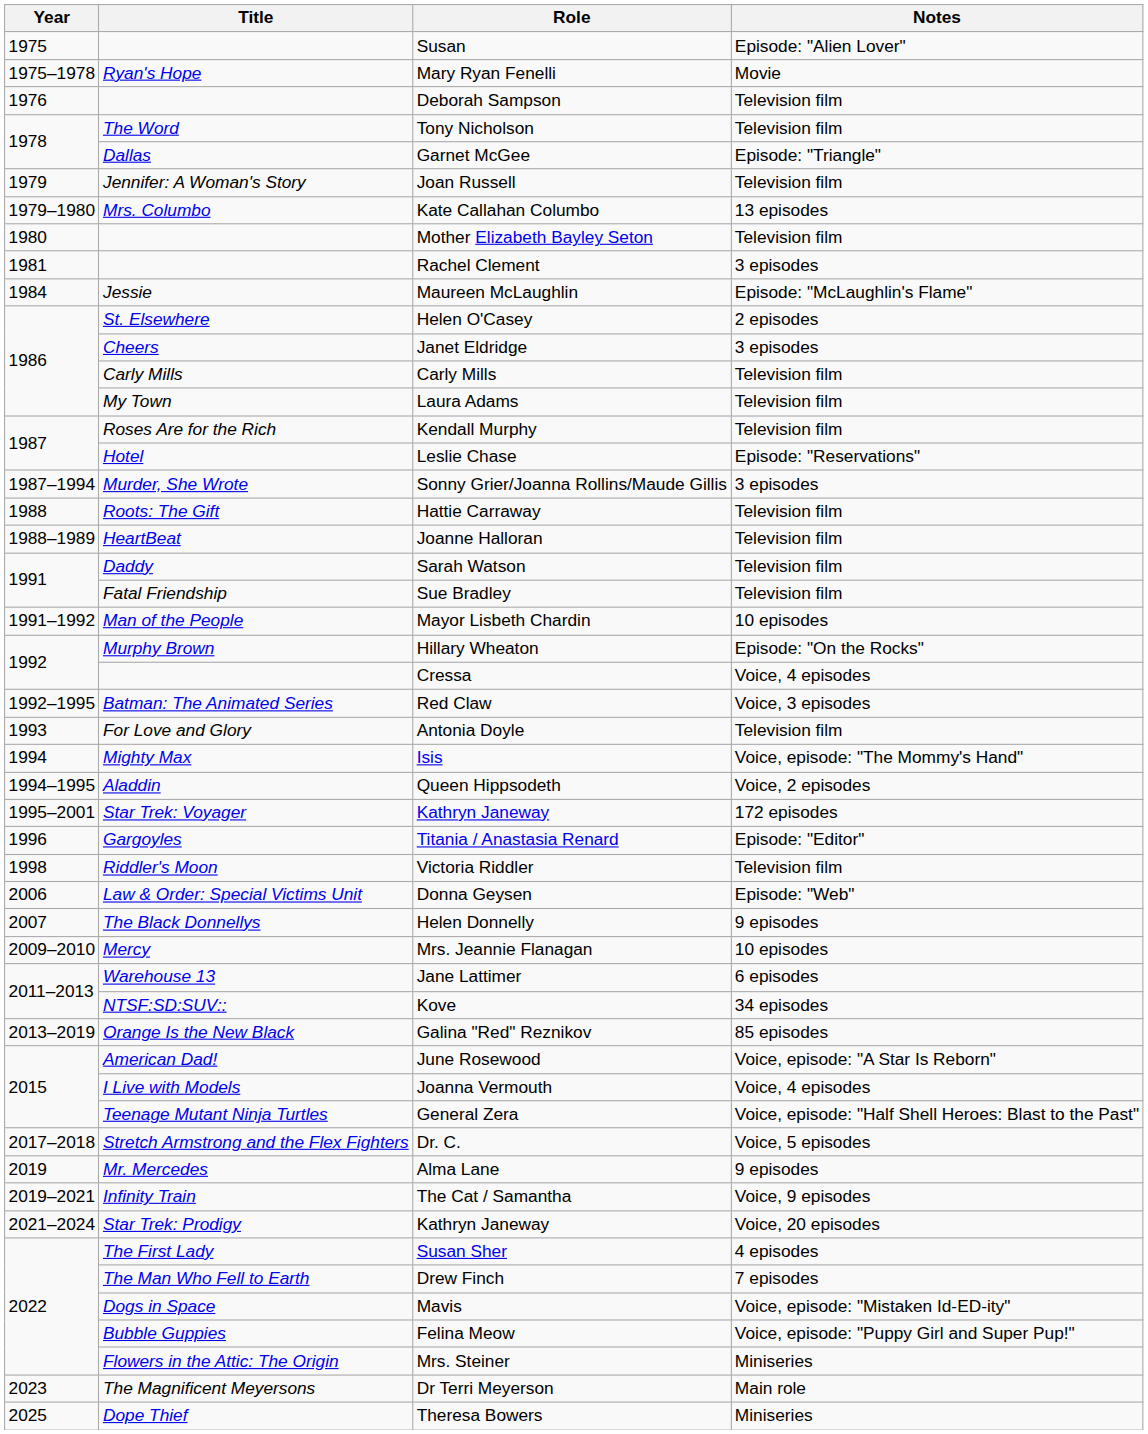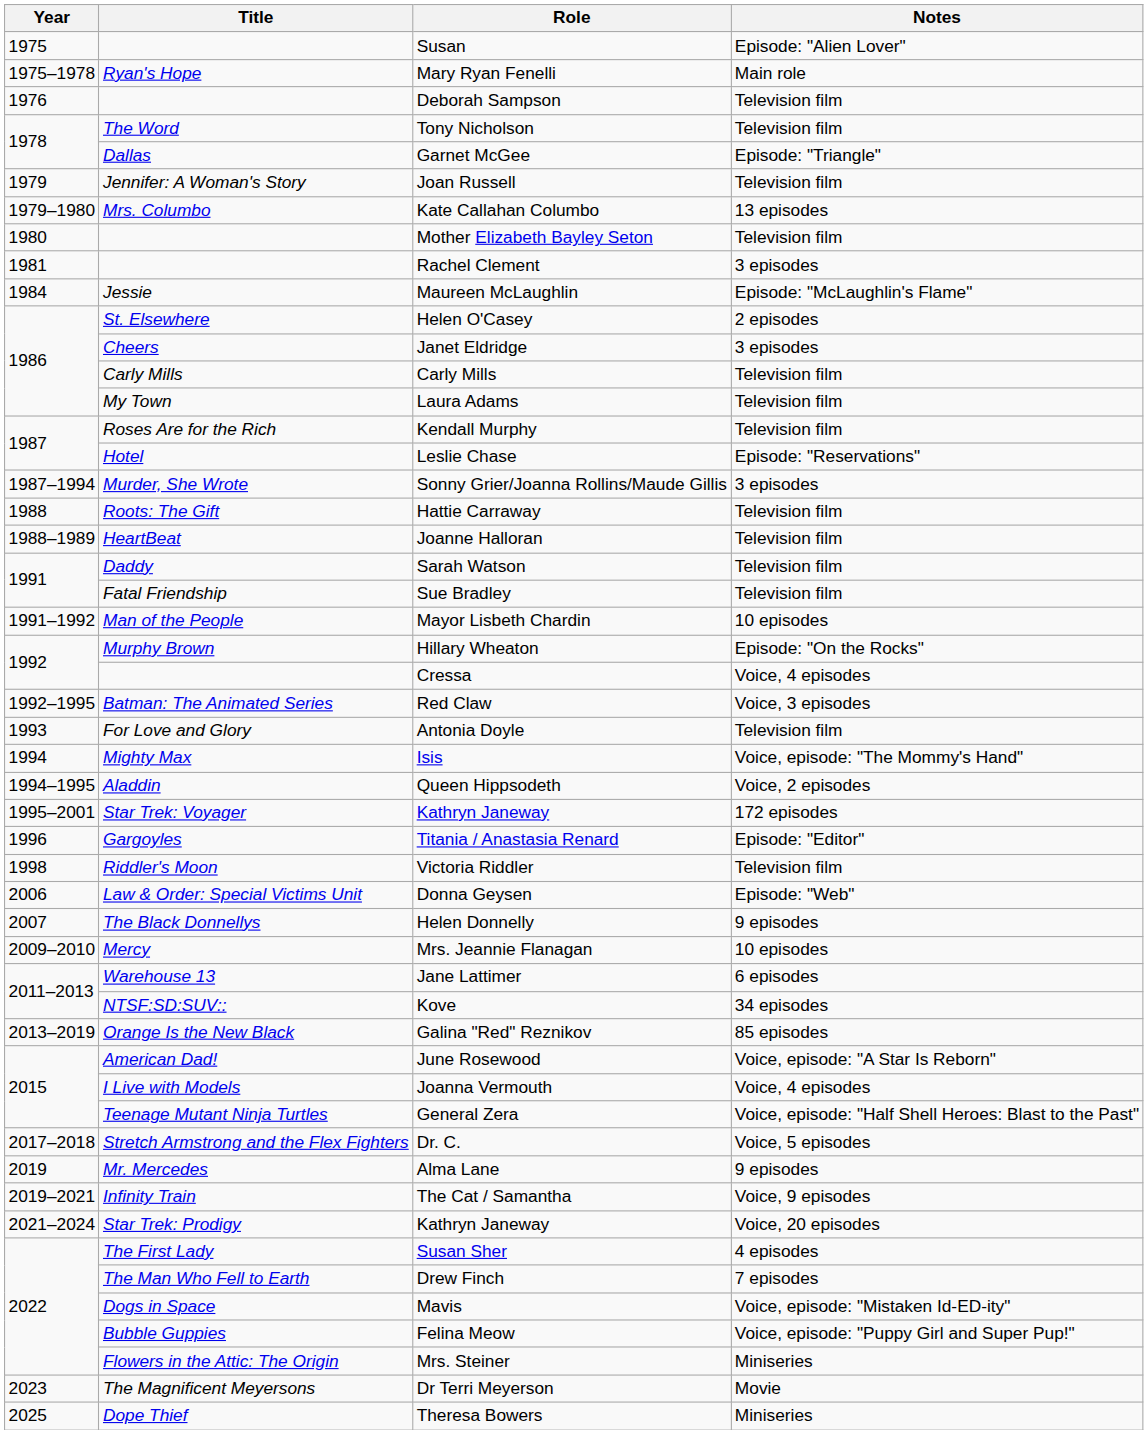 <table class="wikitable sortable">
 <tr>
 <th>Year</th>
 <th>Title</th>
 <th>Role</th>
 <th class="unsortable">Notes</th>
 </tr>
 <tr>
 <td>1975</td>
 <td><em></em></td>
 <td>Susan</td>
 <td>Episode: "Alien Lover"</td>
 </tr>
 <tr>
 <td>1975–1978</td>
 <td><em><a href='#'>Ryan's Hope</a></em></td>
 <td>Mary Ryan Fenelli</td>
-<td>Movie</td>
+<td>Main role</td>
 </tr>
 <tr>
 <td>1976</td>
 <td><em></em></td>
 <td>Deborah Sampson</td>
 <td>Television film</td>
 </tr>
 <tr>
 <td rowspan="2">1978</td>
 <td><em><a href='#'>The Word</a></em></td>
 <td>Tony Nicholson</td>
 <td>Television film</td>
 </tr>
 <tr>
 <td><em><a href='#'>Dallas</a></em></td>
 <td>Garnet McGee</td>
 <td>Episode: "Triangle"</td>
 </tr>
 <tr>
 <td>1979</td>
 <td><em>Jennifer: A Woman's Story</em></td>
 <td>Joan Russell</td>
 <td>Television film</td>
 </tr>
 <tr>
 <td>1979–1980</td>
 <td><em><a href='#'>Mrs. Columbo</a></em></td>
 <td>Kate Callahan Columbo</td>
 <td>13 episodes</td>
 </tr>
 <tr>
 <td>1980</td>
 <td><em></em></td>
 <td>Mother <a href='#'>Elizabeth Bayley Seton</a></td>
 <td>Television film</td>
 </tr>
 <tr>
 <td>1981</td>
 <td><em></em></td>
 <td>Rachel Clement</td>
 <td>3 episodes</td>
 </tr>
 <tr>
 <td>1984</td>
 <td><em>Jessie</em></td>
 <td>Maureen McLaughlin</td>
 <td>Episode: "McLaughlin's Flame"</td>
 </tr>
 <tr>
 <td rowspan="4">1986</td>
 <td><em><a href='#'>St. Elsewhere</a></em></td>
 <td>Helen O'Casey</td>
 <td>2 episodes</td>
 </tr>
 <tr>
 <td><em><a href='#'>Cheers</a></em></td>
 <td>Janet Eldridge</td>
 <td>3 episodes</td>
 </tr>
 <tr>
 <td><em>Carly Mills</em></td>
 <td>Carly Mills</td>
 <td>Television film</td>
 </tr>
 <tr>
 <td><em>My Town</em></td>
 <td>Laura Adams</td>
 <td>Television film</td>
 </tr>
 <tr>
 <td rowspan="2">1987</td>
 <td><em>Roses Are for the Rich</em></td>
 <td>Kendall Murphy</td>
 <td>Television film</td>
 </tr>
 <tr>
 <td><em><a href='#'>Hotel</a></em></td>
 <td>Leslie Chase</td>
 <td>Episode: "Reservations"</td>
 </tr>
 <tr>
 <td>1987–1994</td>
 <td><em><a href='#'>Murder, She Wrote</a></em></td>
 <td>Sonny Grier/Joanna Rollins/Maude Gillis</td>
 <td>3 episodes</td>
 </tr>
 <tr>
 <td>1988</td>
 <td><em><a href='#'>Roots: The Gift</a></em></td>
 <td>Hattie Carraway</td>
 <td>Television film</td>
 </tr>
 <tr>
 <td>1988–1989</td>
 <td><em><a href='#'>HeartBeat</a></em></td>
 <td>Joanne Halloran</td>
 <td>Television film</td>
 </tr>
 <tr>
 <td rowspan="2">1991</td>
 <td><em><a href='#'>Daddy</a></em></td>
 <td>Sarah Watson</td>
 <td>Television film</td>
 </tr>
 <tr>
 <td><em>Fatal Friendship</em></td>
 <td>Sue Bradley</td>
 <td>Television film</td>
 </tr>
 <tr>
 <td>1991–1992</td>
 <td><em><a href='#'>Man of the People</a></em></td>
 <td>Mayor Lisbeth Chardin</td>
 <td>10 episodes</td>
 </tr>
 <tr>
 <td rowspan="2">1992</td>
 <td><em><a href='#'>Murphy Brown</a></em></td>
 <td>Hillary Wheaton</td>
 <td>Episode: "On the Rocks"</td>
 </tr>
 <tr>
 <td><em></em></td>
 <td>Cressa</td>
 <td>Voice, 4 episodes</td>
 </tr>
 <tr>
 <td>1992–1995</td>
 <td><em><a href='#'>Batman: The Animated Series</a></em></td>
 <td>Red Claw</td>
 <td>Voice, 3 episodes</td>
 </tr>
 <tr>
 <td>1993</td>
 <td><em>For Love and Glory</em></td>
 <td>Antonia Doyle</td>
 <td>Television film</td>
 </tr>
 <tr>
 <td>1994</td>
 <td><em><a href='#'>Mighty Max</a></em></td>
 <td><a href='#'>Isis</a></td>
 <td>Voice, episode: "The Mommy's Hand"</td>
 </tr>
 <tr>
 <td>1994–1995</td>
 <td><em><a href='#'>Aladdin</a></em></td>
 <td>Queen Hippsodeth</td>
 <td>Voice, 2 episodes</td>
 </tr>
 <tr>
 <td>1995–2001</td>
 <td><em><a href='#'>Star Trek: Voyager</a></em></td>
 <td><a href='#'>Kathryn Janeway</a></td>
 <td>172 episodes</td>
 </tr>
 <tr>
 <td>1996</td>
 <td><em><a href='#'>Gargoyles</a></em></td>
 <td><a href='#'>Titania / Anastasia Renard</a></td>
 <td>Episode: "Editor"</td>
 </tr>
 <tr>
 <td>1998</td>
 <td><em><a href='#'>Riddler's Moon</a></em></td>
 <td>Victoria Riddler</td>
 <td>Television film</td>
 </tr>
 <tr>
 <td>2006</td>
 <td><em><a href='#'>Law & Order: Special Victims Unit</a></em></td>
 <td>Donna Geysen</td>
 <td>Episode: "Web"</td>
 </tr>
 <tr>
 <td>2007</td>
 <td><em><a href='#'>The Black Donnellys</a></em></td>
 <td>Helen Donnelly</td>
 <td>9 episodes</td>
 </tr>
 <tr>
 <td>2009–2010</td>
 <td><em><a href='#'>Mercy</a></em></td>
 <td>Mrs. Jeannie Flanagan</td>
 <td>10 episodes</td>
 </tr>
 <tr>
 <td rowspan="2">2011–2013</td>
 <td><em><a href='#'>Warehouse 13</a></em></td>
 <td>Jane Lattimer</td>
 <td>6 episodes</td>
 </tr>
 <tr>
 <td><em><a href='#'>NTSF:SD:SUV::</a></em></td>
 <td>Kove</td>
 <td>34 episodes</td>
 </tr>
 <tr>
 <td>2013–2019</td>
 <td><em><a href='#'>Orange Is the New Black</a></em></td>
 <td>Galina "Red" Reznikov</td>
 <td>85 episodes</td>
 </tr>
 <tr>
 <td rowspan="3">2015</td>
 <td><em><a href='#'>American Dad!</a></em></td>
 <td>June Rosewood</td>
 <td>Voice, episode: "A Star Is Reborn"</td>
 </tr>
 <tr>
 <td><em><a href='#'>I Live with Models</a></em></td>
 <td>Joanna Vermouth</td>
 <td>Voice, 4 episodes</td>
 </tr>
 <tr>
 <td><em><a href='#'>Teenage Mutant Ninja Turtles</a></em></td>
 <td>General Zera</td>
 <td>Voice, episode: "Half Shell Heroes: Blast to the Past"</td>
 </tr>
 <tr>
 <td>2017–2018</td>
 <td><em><a href='#'>Stretch Armstrong and the Flex Fighters</a></em></td>
 <td>Dr. C.</td>
 <td>Voice, 5 episodes</td>
 </tr>
 <tr>
 <td>2019</td>
 <td><em><a href='#'>Mr. Mercedes</a></em></td>
 <td>Alma Lane</td>
 <td>9 episodes</td>
 </tr>
 <tr>
 <td>2019–2021</td>
 <td><em><a href='#'>Infinity Train</a></em></td>
 <td>The Cat / Samantha</td>
 <td>Voice, 9 episodes</td>
 </tr>
 <tr>
 <td>2021–2024</td>
 <td><em><a href='#'>Star Trek: Prodigy</a></em></td>
 <td>Kathryn Janeway</td>
 <td>Voice, 20 episodes</td>
 </tr>
 <tr>
 <td rowspan="5">2022</td>
 <td><em><a href='#'>The First Lady</a></em></td>
 <td><a href='#'>Susan Sher</a></td>
 <td>4 episodes</td>
 </tr>
 <tr>
 <td><em><a href='#'>The Man Who Fell to Earth</a></em></td>
 <td>Drew Finch</td>
 <td>7 episodes</td>
 </tr>
 <tr>
 <td><em><a href='#'>Dogs in Space</a></em></td>
 <td>Mavis</td>
 <td>Voice, episode: "Mistaken Id-ED-ity"</td>
 </tr>
 <tr>
 <td><em><a href='#'>Bubble Guppies</a></em></td>
 <td>Felina Meow</td>
 <td>Voice, episode: "Puppy Girl and Super Pup!"</td>
 </tr>
 <tr>
 <td><em><a href='#'>Flowers in the Attic: The Origin</a></em></td>
 <td>Mrs. Steiner</td>
 <td>Miniseries</td>
 </tr>
 <tr>
 <td>2023</td>
 <td><em>The Magnificent Meyersons</em></td>
 <td>Dr Terri Meyerson</td>
-<td>Main role</td>
+<td>Movie</td>
 </tr>
 <tr>
 <td>2025</td>
 <td><em><a href='#'>Dope Thief</a></em></td>
 <td>Theresa Bowers</td>
 <td>Miniseries</td>
 </tr>
 </table>
